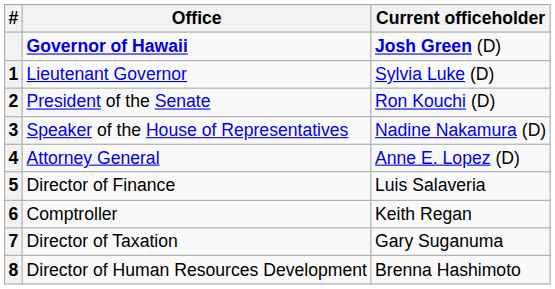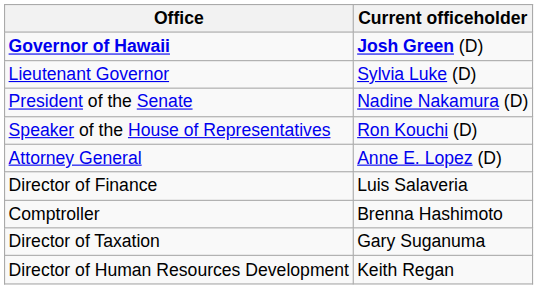 <table class=wikitable>
 <tr>
-<th>#</th>
 <th>Office</th>
 <th>Current officeholder</th>
 </tr>
 <tr>
-<th></th>
 <td><strong><a href='#'>Governor of Hawaii</a></strong></td>
 <td><strong><a href='#'>Josh Green</a></strong> (D)</td>
 </tr>
 <tr>
-<th>1</th>
 <td><a href='#'>Lieutenant Governor</a></td>
 <td><a href='#'>Sylvia Luke</a> (D)</td>
 </tr>
 <tr>
-<th>2</th>
 <td><a href='#'>President</a> of the <a href='#'>Senate</a></td>
+<td><a href='#'>Nadine Nakamura</a> (D)</td>
+</tr>
+<tr>
+<td><a href='#'>Speaker</a> of the <a href='#'>House of Representatives</a></td>
 <td><a href='#'>Ron Kouchi</a> (D)</td>
 </tr>
 <tr>
-<th>3</th>
-<td><a href='#'>Speaker</a> of the <a href='#'>House of Representatives</a></td>
-<td><a href='#'>Nadine Nakamura</a> (D)</td>
-</tr>
-<tr>
-<th>4</th>
 <td><a href='#'>Attorney General</a></td>
 <td><a href='#'>Anne E. Lopez</a> (D)</td>
 </tr>
 <tr>
-<th>5</th>
 <td>Director of Finance</td>
 <td>Luis Salaveria</td>
 </tr>
 <tr>
-<th>6</th>
 <td>Comptroller</td>
-<td>Keith Regan</td>
+<td>Brenna Hashimoto</td>
 </tr>
 <tr>
-<th>7</th>
 <td>Director of Taxation</td>
 <td>Gary Suganuma</td>
 </tr>
 <tr>
-<th>8</th>
 <td>Director of Human Resources Development</td>
-<td>Brenna Hashimoto</td>
+<td>Keith Regan</td>
 </tr>
 </table>
